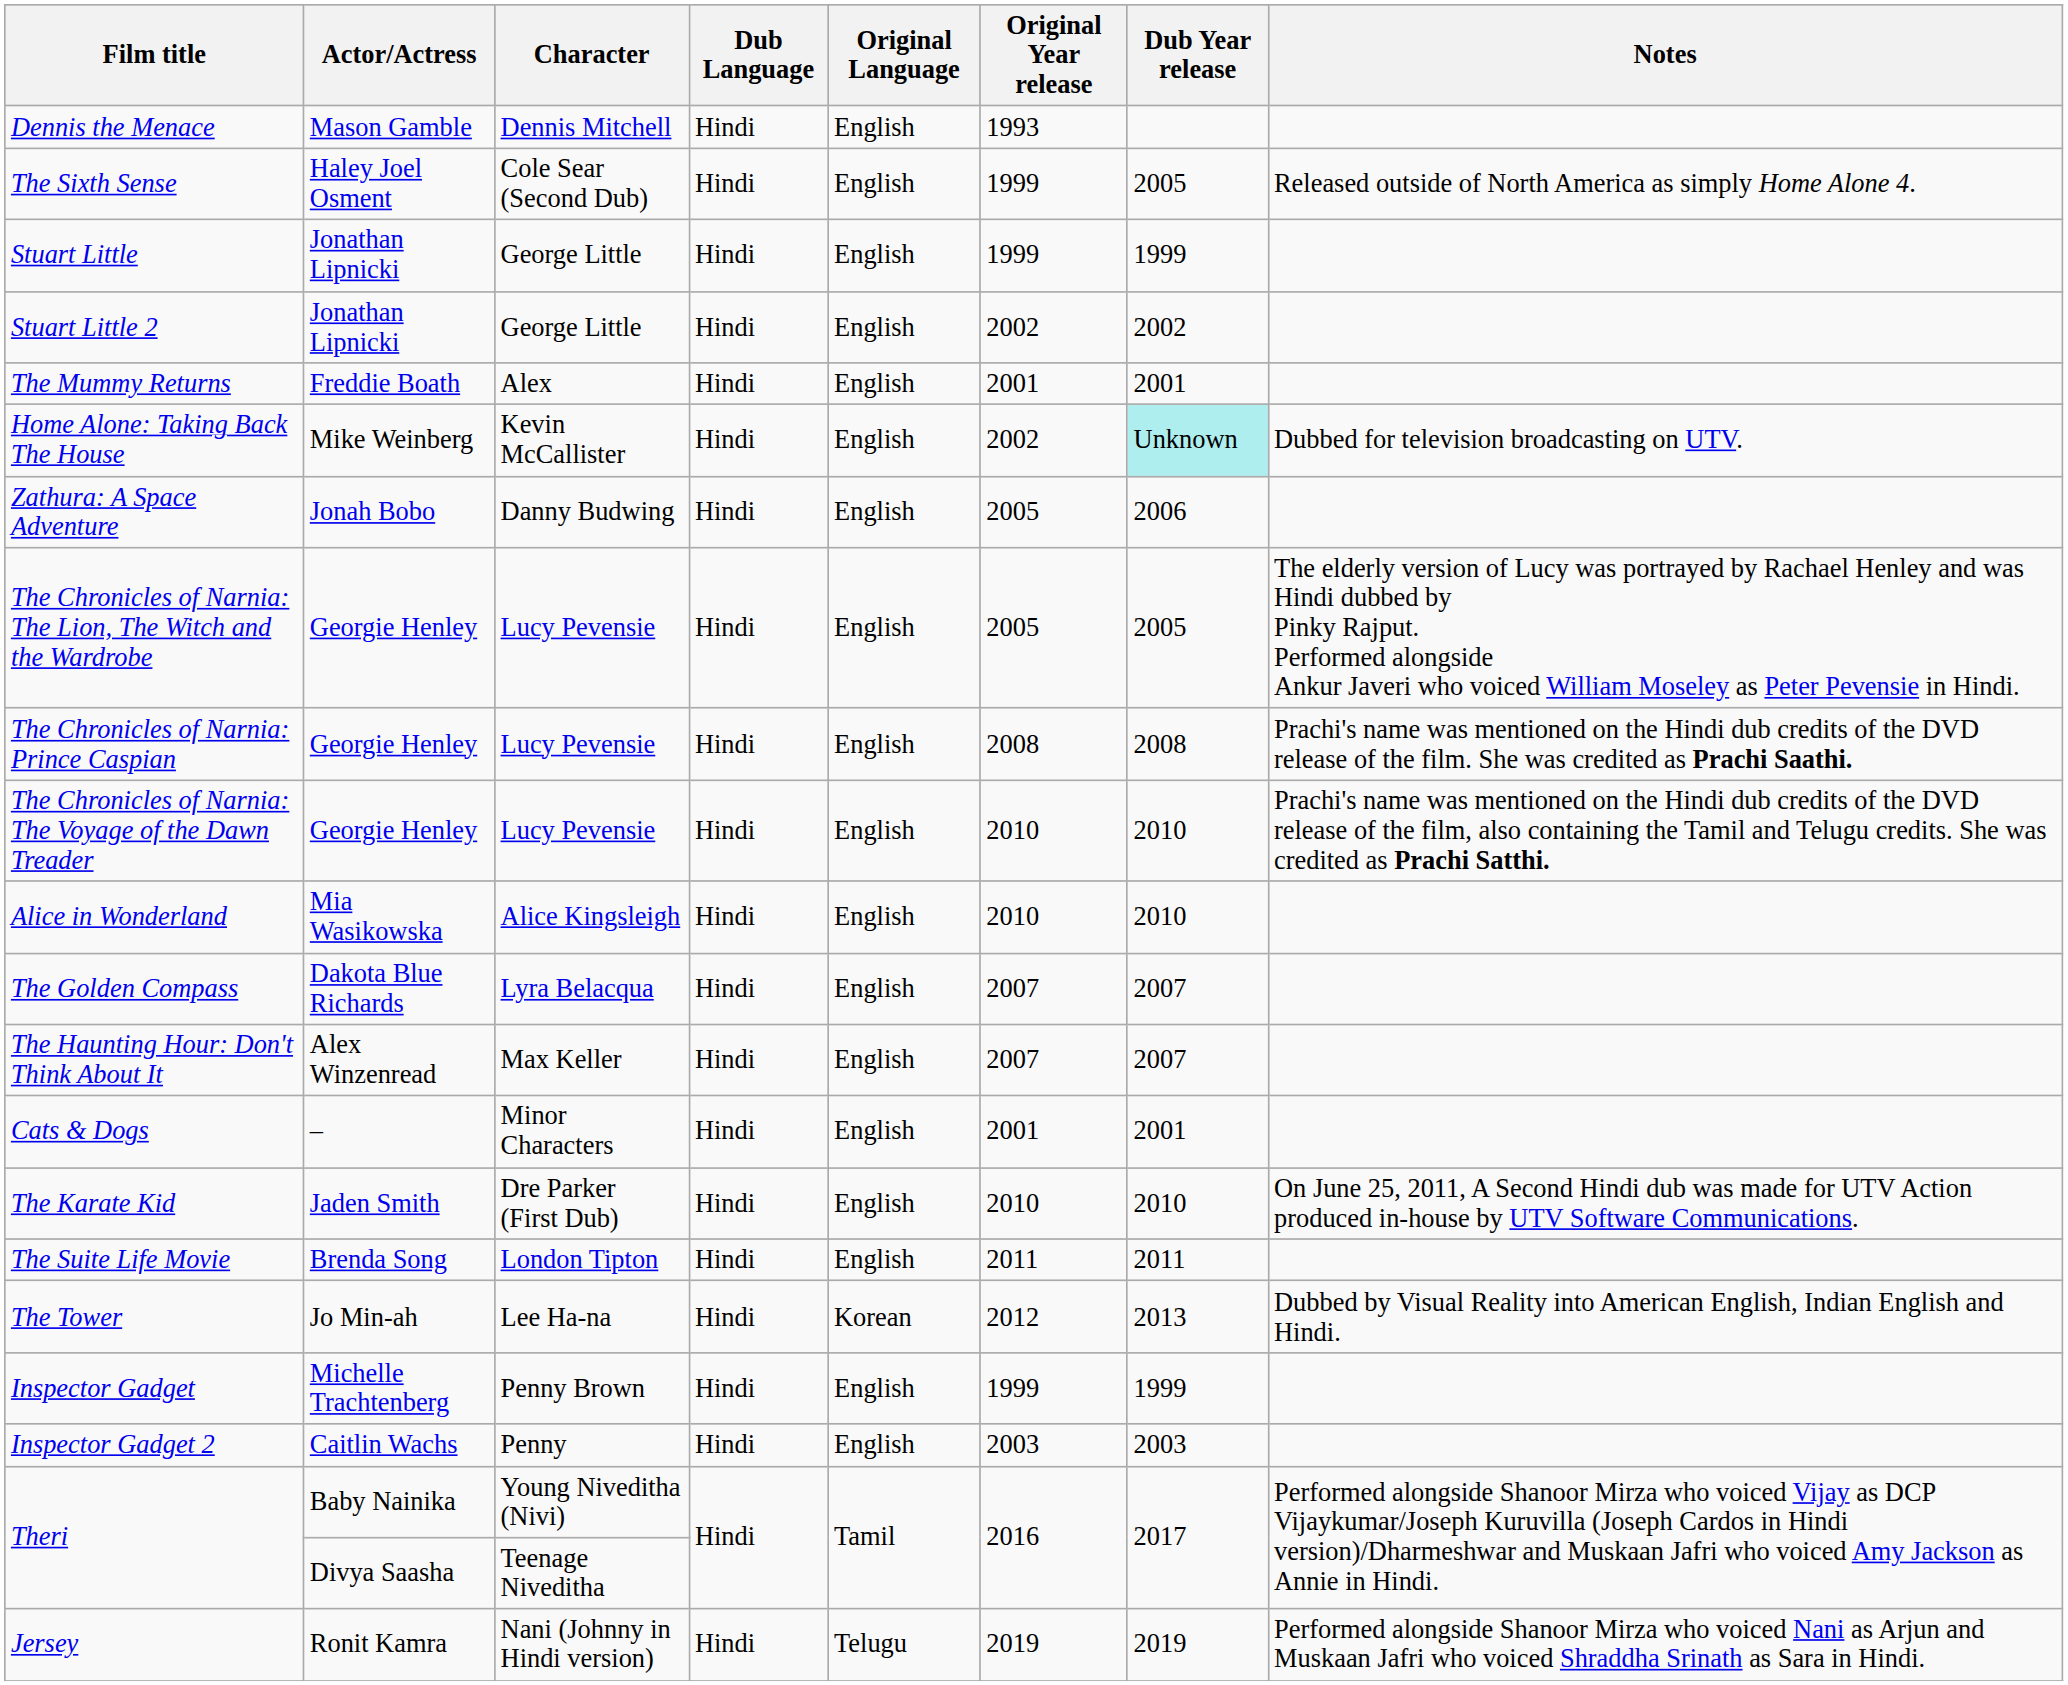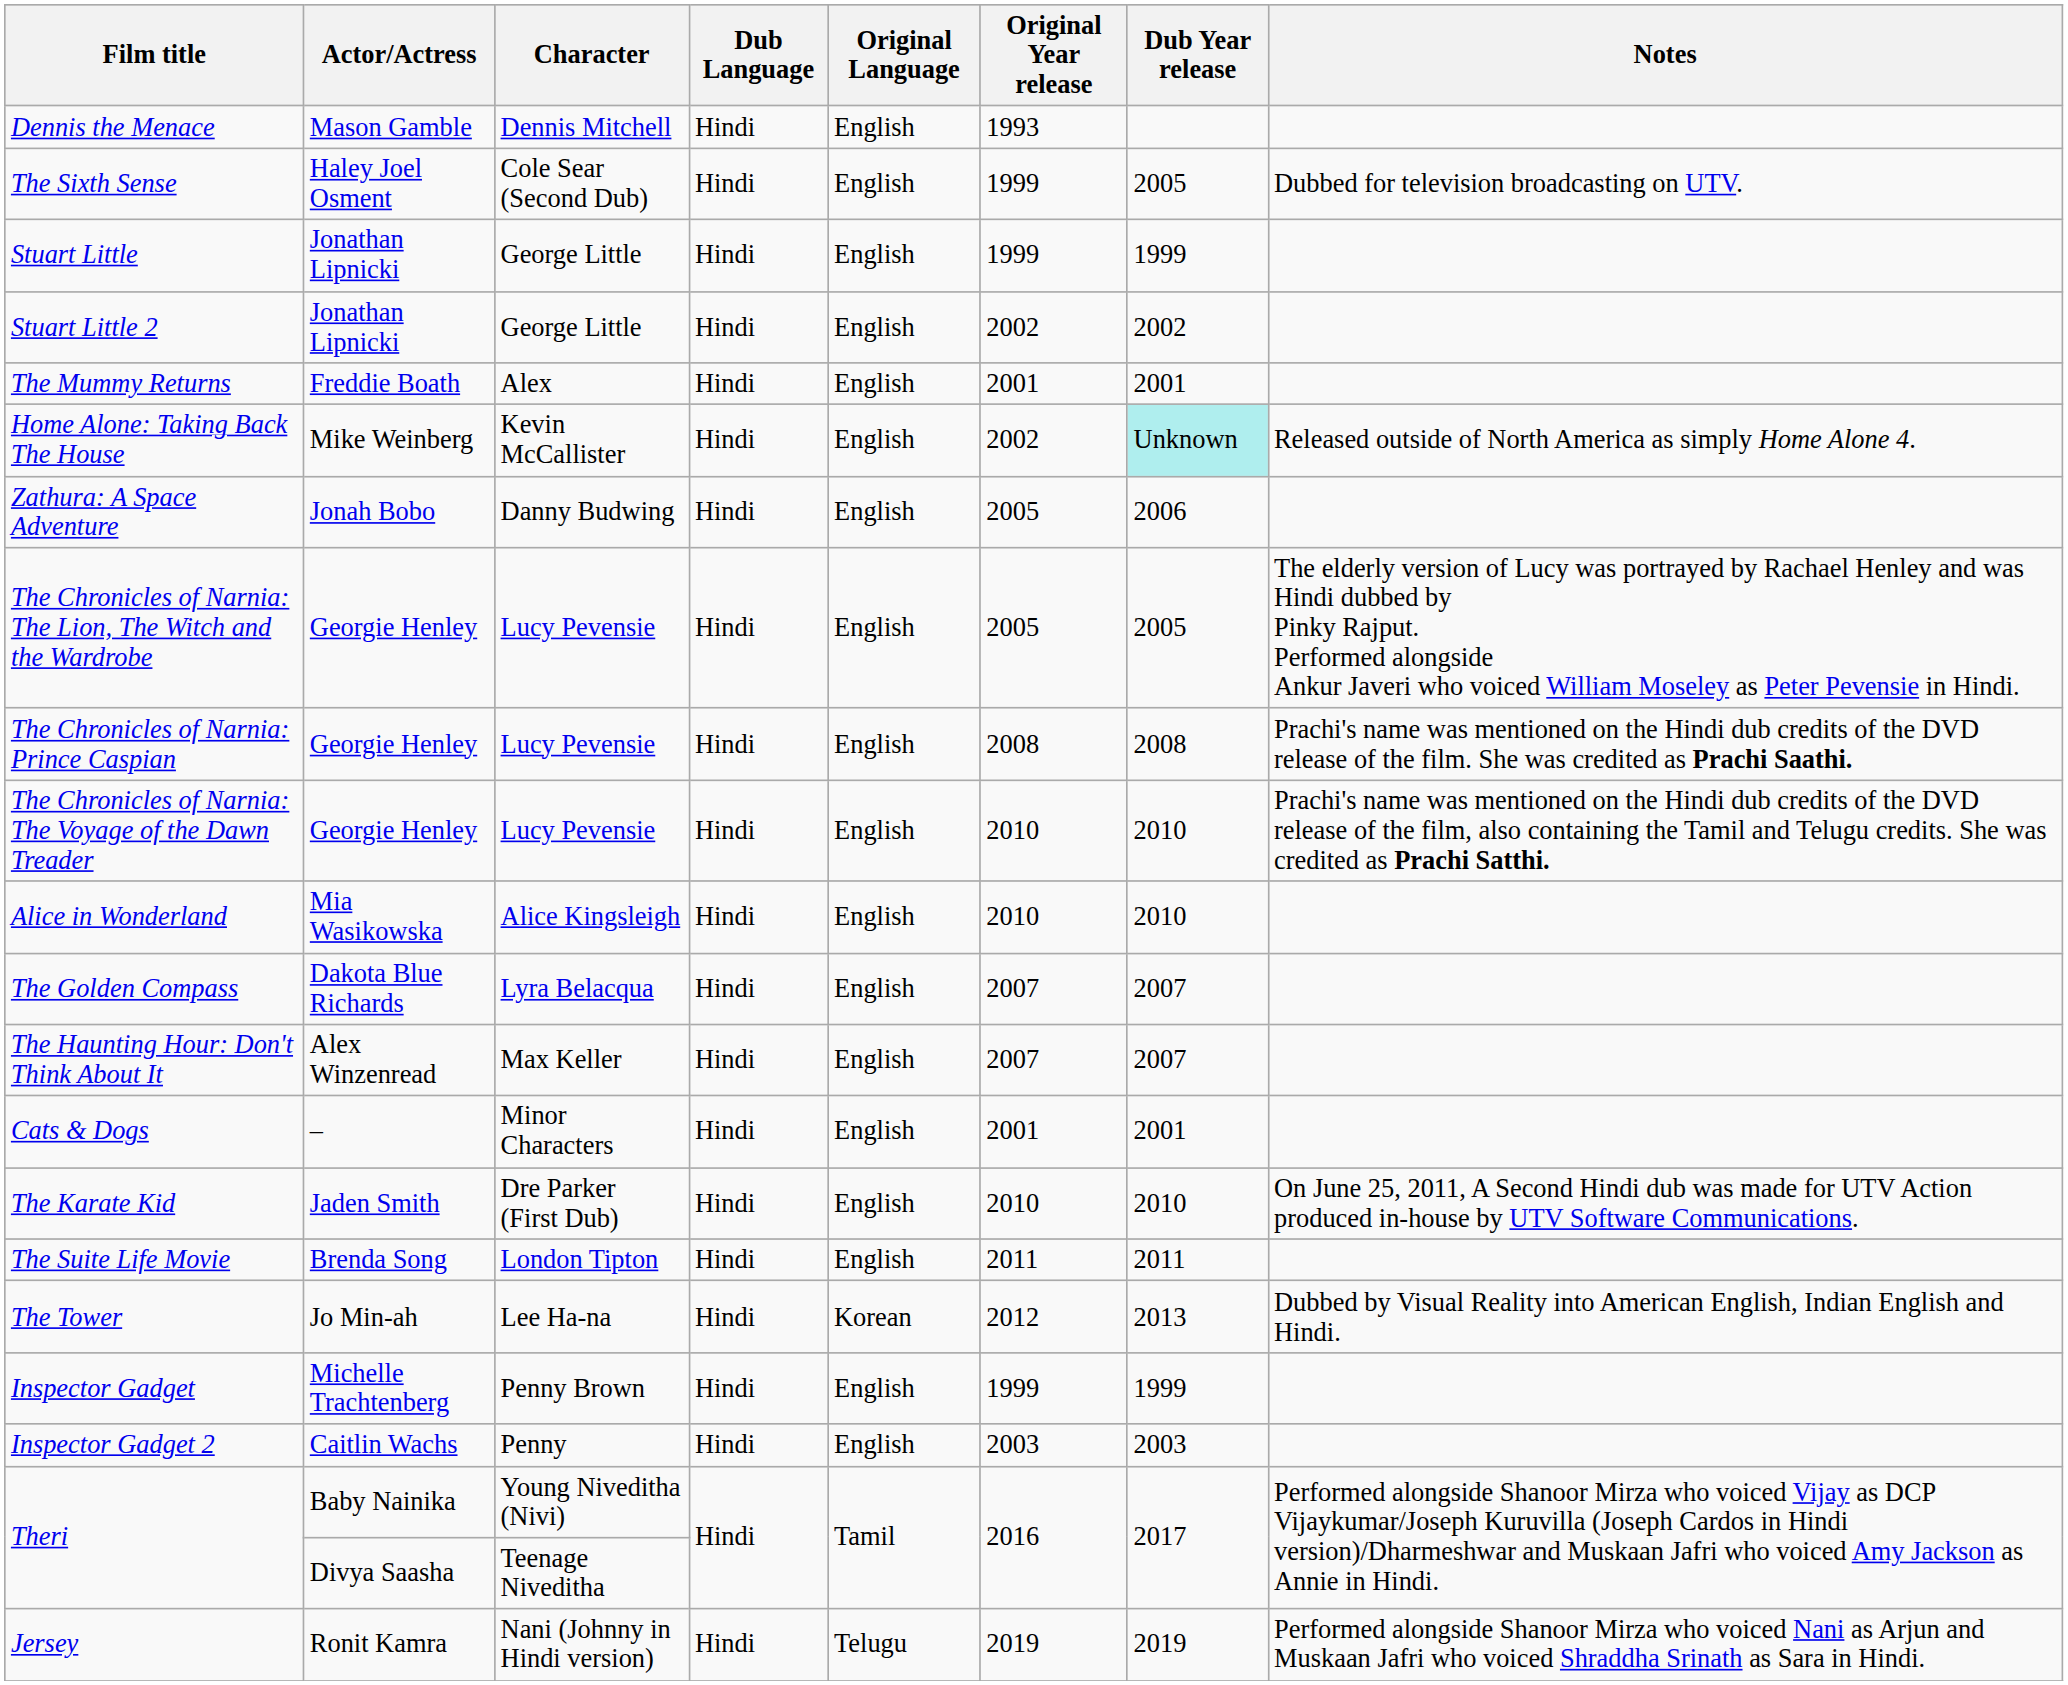 <table class="wikitable">
 <tr>
 <th>Film title</th>
 <th>Actor/Actress</th>
 <th>Character</th>
 <th>Dub Language</th>
 <th>Original Language</th>
 <th>Original Year release</th>
 <th>Dub Year release</th>
 <th>Notes</th>
 </tr>
 <tr>
 <td><a href='#'><em>Dennis the Menace</em></a></td>
 <td><a href='#'>Mason Gamble</a></td>
 <td><a href='#'>Dennis Mitchell</a></td>
 <td>Hindi</td>
 <td>English</td>
 <td>1993</td>
 <td></td>
 <td></td>
 </tr>
 <tr>
 <td><em><a href='#'>The Sixth Sense</a></em></td>
 <td><a href='#'>Haley Joel Osment</a></td>
 <td>Cole Sear<br>(Second Dub)</td>
 <td>Hindi</td>
 <td>English</td>
 <td>1999</td>
 <td>2005</td>
-<td>Released outside of North America as simply <em>Home Alone 4</em>.</td>
+<td>Dubbed for television broadcasting on <a href='#'>UTV</a>.</td>
 </tr>
 <tr>
 <td><a href='#'><em>Stuart Little</em></a></td>
 <td><a href='#'>Jonathan Lipnicki</a></td>
 <td>George Little</td>
 <td>Hindi</td>
 <td>English</td>
 <td>1999</td>
 <td>1999</td>
 <td></td>
 </tr>
 <tr>
 <td><em><a href='#'>Stuart Little 2</a></em></td>
 <td><a href='#'>Jonathan Lipnicki</a></td>
 <td>George Little</td>
 <td>Hindi</td>
 <td>English</td>
 <td>2002</td>
 <td>2002</td>
 <td></td>
 </tr>
 <tr>
 <td><em><a href='#'>The Mummy Returns</a></em></td>
 <td><a href='#'>Freddie Boath</a></td>
 <td>Alex</td>
 <td>Hindi</td>
 <td>English</td>
 <td>2001</td>
 <td>2001</td>
 <td></td>
 </tr>
 <tr>
 <td><em><a href='#'>Home Alone: Taking Back The House</a></em></td>
 <td>Mike Weinberg</td>
 <td>Kevin McCallister</td>
 <td>Hindi</td>
 <td>English</td>
 <td>2002</td>
 <td style="background: paleturquoise;">Unknown</td>
-<td>Dubbed for television broadcasting on <a href='#'>UTV</a>.</td>
+<td>Released outside of North America as simply <em>Home Alone 4</em>.</td>
 </tr>
 <tr>
 <td><em><a href='#'>Zathura: A Space Adventure</a></em></td>
 <td><a href='#'>Jonah Bobo</a></td>
 <td>Danny Budwing</td>
 <td>Hindi</td>
 <td>English</td>
 <td>2005</td>
 <td>2006</td>
 <td></td>
 </tr>
 <tr>
 <td><em><a href='#'>The Chronicles of Narnia: The Lion, The Witch and the Wardrobe</a></em></td>
 <td><a href='#'>Georgie Henley</a></td>
 <td><a href='#'>Lucy Pevensie</a></td>
 <td>Hindi</td>
 <td>English</td>
 <td>2005</td>
 <td>2005</td>
 <td>The elderly version of Lucy was portrayed by Rachael Henley and was Hindi dubbed by<br> Pinky Rajput.<br>Performed alongside <br>Ankur Javeri who voiced <a href='#'>William Moseley</a> as <a href='#'>Peter Pevensie</a> in Hindi.</td>
 </tr>
 <tr>
 <td><em><a href='#'>The Chronicles of Narnia: Prince Caspian</a></em></td>
 <td><a href='#'>Georgie Henley</a></td>
 <td><a href='#'>Lucy Pevensie</a></td>
 <td>Hindi</td>
 <td>English</td>
 <td>2008</td>
 <td>2008</td>
 <td>Prachi's name was mentioned on the Hindi dub credits of the DVD release of the film. She was credited as <strong>Prachi Saathi.</strong></td>
 </tr>
 <tr>
 <td><em><a href='#'>The Chronicles of Narnia: The Voyage of the Dawn Treader</a></em></td>
 <td><a href='#'>Georgie Henley</a></td>
 <td><a href='#'>Lucy Pevensie</a></td>
 <td>Hindi</td>
 <td>English</td>
 <td>2010</td>
 <td>2010</td>
 <td>Prachi's name was mentioned on the Hindi dub credits of the DVD release of the film, also containing the Tamil and Telugu credits. She was credited as <strong>Prachi Satthi.</strong></td>
 </tr>
 <tr>
 <td><a href='#'><em>Alice in Wonderland</em></a></td>
 <td><a href='#'>Mia Wasikowska</a></td>
 <td><a href='#'>Alice Kingsleigh</a></td>
 <td>Hindi</td>
 <td>English</td>
 <td>2010</td>
 <td>2010</td>
 </tr>
 <tr>
 <td><a href='#'><em>The Golden Compass</em></a></td>
 <td><a href='#'>Dakota Blue Richards</a></td>
 <td><a href='#'>Lyra Belacqua</a></td>
 <td>Hindi</td>
 <td>English</td>
 <td>2007</td>
 <td>2007</td>
 <td></td>
 </tr>
 <tr>
 <td><em><a href='#'>The Haunting Hour: Don't Think About It</a></em></td>
 <td>Alex Winzenread</td>
 <td>Max Keller</td>
 <td>Hindi</td>
 <td>English</td>
 <td>2007</td>
 <td>2007</td>
 <td></td>
 </tr>
 <tr>
 <td><em><a href='#'>Cats & Dogs</a></em></td>
 <td>–</td>
 <td>Minor Characters</td>
 <td>Hindi</td>
 <td>English</td>
 <td>2001</td>
 <td>2001</td>
 <td></td>
 </tr>
 <tr>
 <td><a href='#'><em>The Karate Kid</em></a></td>
 <td><a href='#'>Jaden Smith</a></td>
 <td>Dre Parker <br> (First Dub)</td>
 <td>Hindi</td>
 <td>English</td>
 <td>2010</td>
 <td>2010</td>
 <td>On June 25, 2011, A Second Hindi dub was made for UTV Action produced in-house by <a href='#'>UTV Software Communications</a>.</td>
 </tr>
 <tr>
 <td><em><a href='#'>The Suite Life Movie</a></em></td>
 <td><a href='#'>Brenda Song</a></td>
 <td><a href='#'>London Tipton</a></td>
 <td>Hindi</td>
 <td>English</td>
 <td>2011</td>
 <td>2011</td>
 <td></td>
 </tr>
 <tr>
 <td><a href='#'><em>The Tower</em></a></td>
 <td>Jo Min-ah</td>
 <td>Lee Ha-na</td>
 <td>Hindi</td>
 <td>Korean</td>
 <td>2012</td>
 <td>2013</td>
 <td>Dubbed by Visual Reality into American English, Indian English and Hindi.</td>
 </tr>
 <tr>
 <td><a href='#'><em>Inspector Gadget</em></a></td>
 <td><a href='#'>Michelle Trachtenberg</a></td>
 <td>Penny Brown</td>
 <td>Hindi</td>
 <td>English</td>
 <td>1999</td>
 <td>1999</td>
 <td></td>
 </tr>
 <tr>
 <td><em><a href='#'>Inspector Gadget 2</a></em></td>
 <td><a href='#'>Caitlin Wachs</a></td>
 <td>Penny</td>
 <td>Hindi</td>
 <td>English</td>
 <td>2003</td>
 <td>2003</td>
 <td></td>
 </tr>
 <tr>
 <td rowspan="2"><a href='#'><em>Theri</em></a></td>
 <td>Baby Nainika</td>
 <td>Young Niveditha (Nivi)</td>
 <td rowspan="2">Hindi</td>
 <td rowspan="2">Tamil</td>
 <td rowspan="2">2016</td>
 <td rowspan="2">2017</td>
 <td rowspan="2">Performed alongside Shanoor Mirza who voiced <a href='#'>Vijay</a> as DCP Vijaykumar/Joseph Kuruvilla (Joseph Cardos in Hindi version)/Dharmeshwar and Muskaan Jafri who voiced <a href='#'>Amy Jackson</a> as Annie in Hindi.</td>
 </tr>
 <tr>
 <td>Divya Saasha</td>
 <td>Teenage Niveditha</td>
 </tr>
 <tr>
 <td><a href='#'><em>Jersey</em></a></td>
 <td>Ronit Kamra</td>
 <td>Nani (Johnny in Hindi version)</td>
 <td>Hindi</td>
 <td>Telugu</td>
 <td>2019</td>
 <td>2019</td>
 <td>Performed alongside Shanoor Mirza who voiced <a href='#'>Nani</a> as Arjun and Muskaan Jafri who voiced <a href='#'>Shraddha Srinath</a> as Sara in Hindi.</td>
 </tr>
 <tr>
 </tr>
 </table>
